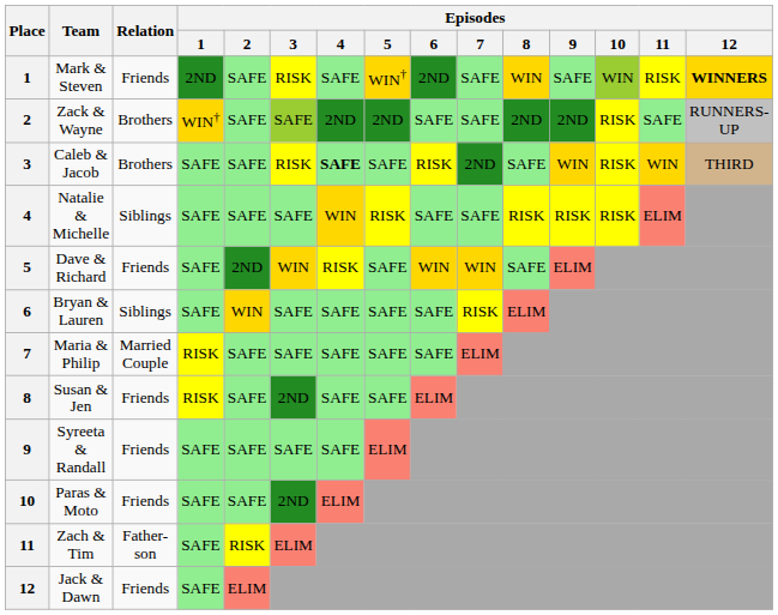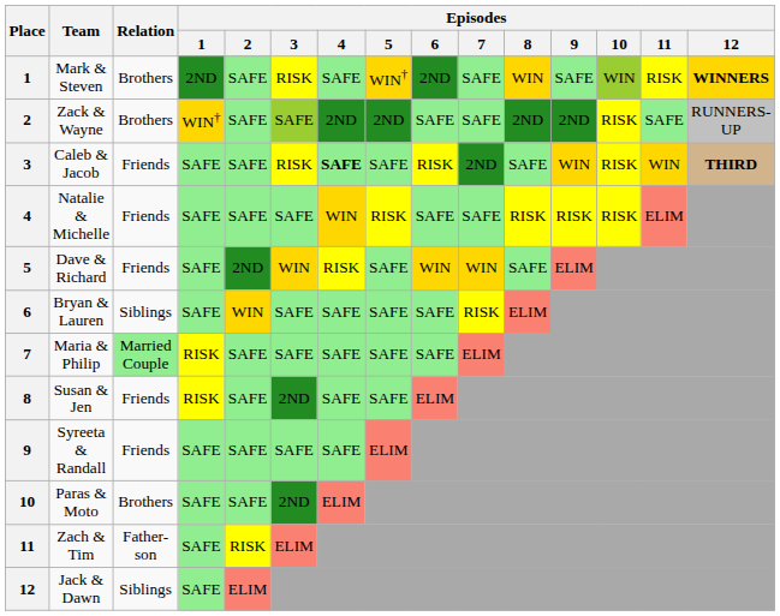 <table class="wikitable" style="text-align: center;">
 <tr>
 <th scope="col" rowspan="2">Place</th>
 <th scope="col" rowspan="2">Team</th>
 <th scope="col" rowspan="2">Relation</th>
 <th colspan="12">Episodes</th>
 </tr>
 <tr>
 <th>1</th>
 <th>2</th>
 <th>3</th>
 <th>4</th>
 <th>5</th>
 <th>6</th>
 <th>7</th>
 <th>8</th>
 <th>9</th>
 <th>10</th>
 <th>11</th>
 <th>12</th>
 </tr>
 <tr>
 <th scope="row">1</th>
 <td>Mark & Steven</td>
-<td>Friends</td>
+<td>Brothers</td>
 <td style="background:forestgreen;">2ND</td>
 <td style="background:lightgreen;">SAFE</td>
 <td style="background:yellow;">RISK</td>
 <td style="background:lightgreen;">SAFE</td>
 <td style="background:gold;">WIN<sup>†</sup></td>
 <td style="background:forestgreen;">2ND</td>
 <td style="background:lightgreen;">SAFE</td>
 <td style="background:gold;">WIN</td>
 <td style="background:lightgreen;">SAFE</td>
 <td style="background:yellowgreen;">WIN</td>
 <td style="background:yellow;">RISK</td>
 <td style="background:gold;"><strong>WINNERS</strong></td>
 </tr>
 <tr>
 <th scope="row">2</th>
 <td>Zack & Wayne</td>
 <td>Brothers</td>
 <td style="background:gold;">WIN<sup>†</sup></td>
 <td style="background:lightgreen;">SAFE</td>
 <td style="background:yellowgreen;">SAFE</td>
 <td style="background:forestgreen;">2ND</td>
 <td style="background:forestgreen;">2ND</td>
 <td style="background:lightgreen;">SAFE</td>
 <td style="background:lightgreen;">SAFE</td>
 <td style="background:forestgreen;">2ND</td>
 <td style="background:forestgreen;">2ND</td>
 <td style="background:yellow;">RISK</td>
 <td style="background:lightgreen;">SAFE</td>
 <td style="background:silver;">RUNNERS-UP</td>
 </tr>
 <tr>
 <th scope="row">3</th>
 <td>Caleb & Jacob</td>
-<td>Brothers</td>
+<td>Friends</td>
 <td style="background:lightgreen;">SAFE</td>
 <td style="background:lightgreen;">SAFE</td>
 <td style="background:yellow;">RISK</td>
 <td style="background:lightgreen;"><strong>SAFE</strong></td>
 <td style="background:lightgreen;">SAFE</td>
 <td style="background:yellow;">RISK</td>
 <td style="background:forestgreen;">2ND</td>
 <td style="background:lightgreen;">SAFE</td>
 <td style="background:gold;">WIN</td>
 <td style="background:yellow;">RISK</td>
 <td style="background:gold;">WIN</td>
-<td style="background:tan;">THIRD</td>
+<td style="background:tan;"><strong>THIRD</strong></td>
 </tr>
 <tr>
 <th scope="row">4</th>
 <td>Natalie & Michelle</td>
-<td>Siblings</td>
+<td>Friends</td>
 <td style="background:lightgreen;">SAFE</td>
 <td style="background:lightgreen;">SAFE</td>
 <td style="background:lightgreen;">SAFE</td>
 <td style="background:gold;">WIN</td>
 <td style="background:yellow;">RISK</td>
 <td style="background:lightgreen;">SAFE</td>
 <td style="background:lightgreen;">SAFE</td>
 <td style="background:yellow;">RISK</td>
 <td style="background:yellow;">RISK</td>
 <td style="background:yellow;">RISK</td>
 <td style="background:salmon;">ELIM</td>
 <td style="background:darkgrey;" colspan="1"></td>
 </tr>
 <tr>
 <th scope="row">5</th>
 <td>Dave & Richard</td>
 <td>Friends</td>
 <td style="background:lightgreen;">SAFE</td>
 <td style="background:forestgreen;">2ND</td>
 <td style="background:gold;">WIN</td>
 <td style="background:yellow;">RISK</td>
 <td style="background:lightgreen;">SAFE</td>
 <td style="background:gold;">WIN</td>
 <td style="background:gold;">WIN</td>
 <td style="background:lightgreen;">SAFE</td>
 <td style="background:salmon;">ELIM</td>
 <td style="background:darkgrey;" colspan="3"></td>
 </tr>
 <tr>
 <th scope="row">6</th>
 <td>Bryan & Lauren</td>
 <td>Siblings</td>
 <td style="background:lightgreen;">SAFE</td>
 <td style="background:gold;">WIN</td>
 <td style="background:lightgreen;">SAFE</td>
 <td style="background:lightgreen;">SAFE</td>
 <td style="background:lightgreen;">SAFE</td>
 <td style="background:lightgreen;">SAFE</td>
 <td style="background:yellow;">RISK</td>
 <td style="background:salmon;">ELIM</td>
 <td style="background:darkgrey;" colspan="4"></td>
 </tr>
 <tr>
 <th scope="row">7</th>
 <td>Maria & Philip</td>
-<td>Married Couple</td>
+<td style="background: lightgreen;">Married Couple</td>
 <td style="background:yellow;">RISK</td>
 <td style="background:lightgreen;">SAFE</td>
 <td style="background:lightgreen;">SAFE</td>
 <td style="background:lightgreen;">SAFE</td>
 <td style="background:lightgreen;">SAFE</td>
 <td style="background:lightgreen;">SAFE</td>
 <td style="background:salmon;">ELIM</td>
 <td style="background:darkgrey;" colspan="5"></td>
 </tr>
 <tr>
 <th scope="row">8</th>
 <td>Susan & Jen</td>
 <td>Friends</td>
 <td style="background:yellow;">RISK</td>
 <td style="background:lightgreen;">SAFE</td>
 <td style="background:forestgreen;">2ND</td>
 <td style="background:lightgreen;">SAFE</td>
 <td style="background:lightgreen;">SAFE</td>
 <td style="background:salmon;">ELIM</td>
 <td style="background:darkgrey;" colspan="6"></td>
 </tr>
 <tr>
 <th scope="row">9</th>
 <td>Syreeta & Randall</td>
 <td>Friends</td>
 <td style="background:lightgreen;">SAFE</td>
 <td style="background:lightgreen;">SAFE</td>
 <td style="background:lightgreen;">SAFE</td>
 <td style="background:lightgreen;">SAFE</td>
 <td style="background:salmon;">ELIM</td>
 <td style="background:darkgrey;" colspan="7"></td>
 </tr>
 <tr>
 <th scope="row">10</th>
 <td>Paras & Moto</td>
-<td>Friends</td>
+<td>Brothers</td>
 <td style="background:lightgreen;">SAFE</td>
 <td style="background:lightgreen;">SAFE</td>
 <td style="background:forestgreen;">2ND</td>
 <td style="background:salmon;">ELIM</td>
 <td style="background:darkgrey;" colspan="8"></td>
 </tr>
 <tr>
 <th scope="row">11</th>
 <td>Zach & Tim</td>
 <td>Father-son</td>
 <td style="background:lightgreen;">SAFE</td>
 <td style="background:yellow;">RISK</td>
 <td style="background:salmon;">ELIM</td>
 <td style="background:darkgrey;" colspan="9"></td>
 </tr>
 <tr>
 <th scope="row">12</th>
 <td>Jack & Dawn</td>
-<td>Friends</td>
+<td>Siblings</td>
 <td style="background:lightgreen;">SAFE</td>
 <td style="background:salmon;">ELIM</td>
 <td style="background:darkgrey;" colspan="10"></td>
 </tr>
 </table>
